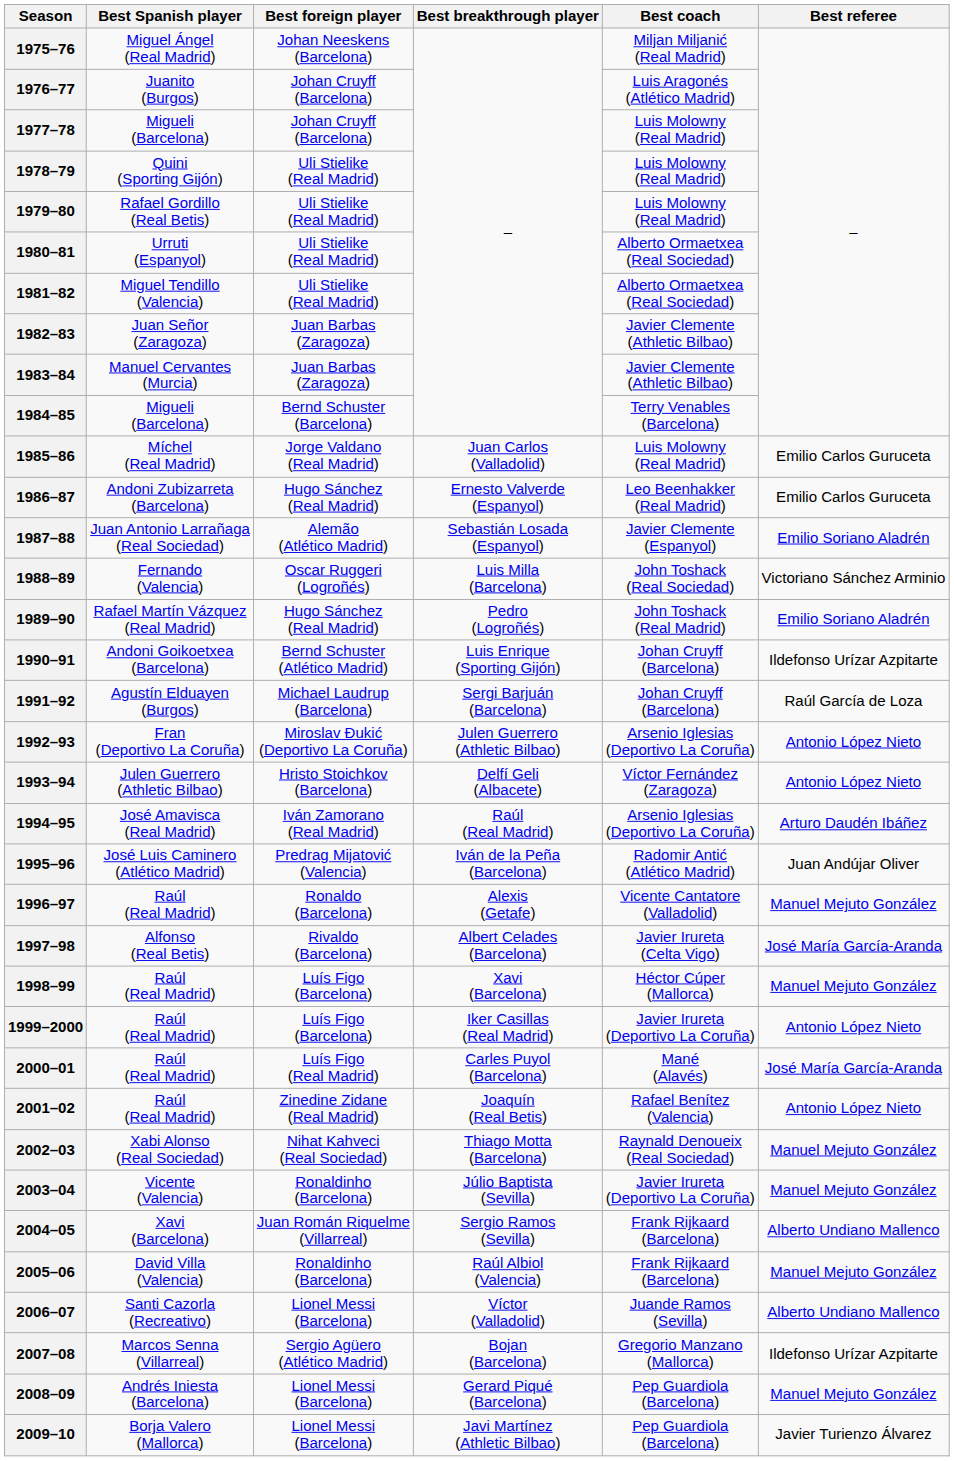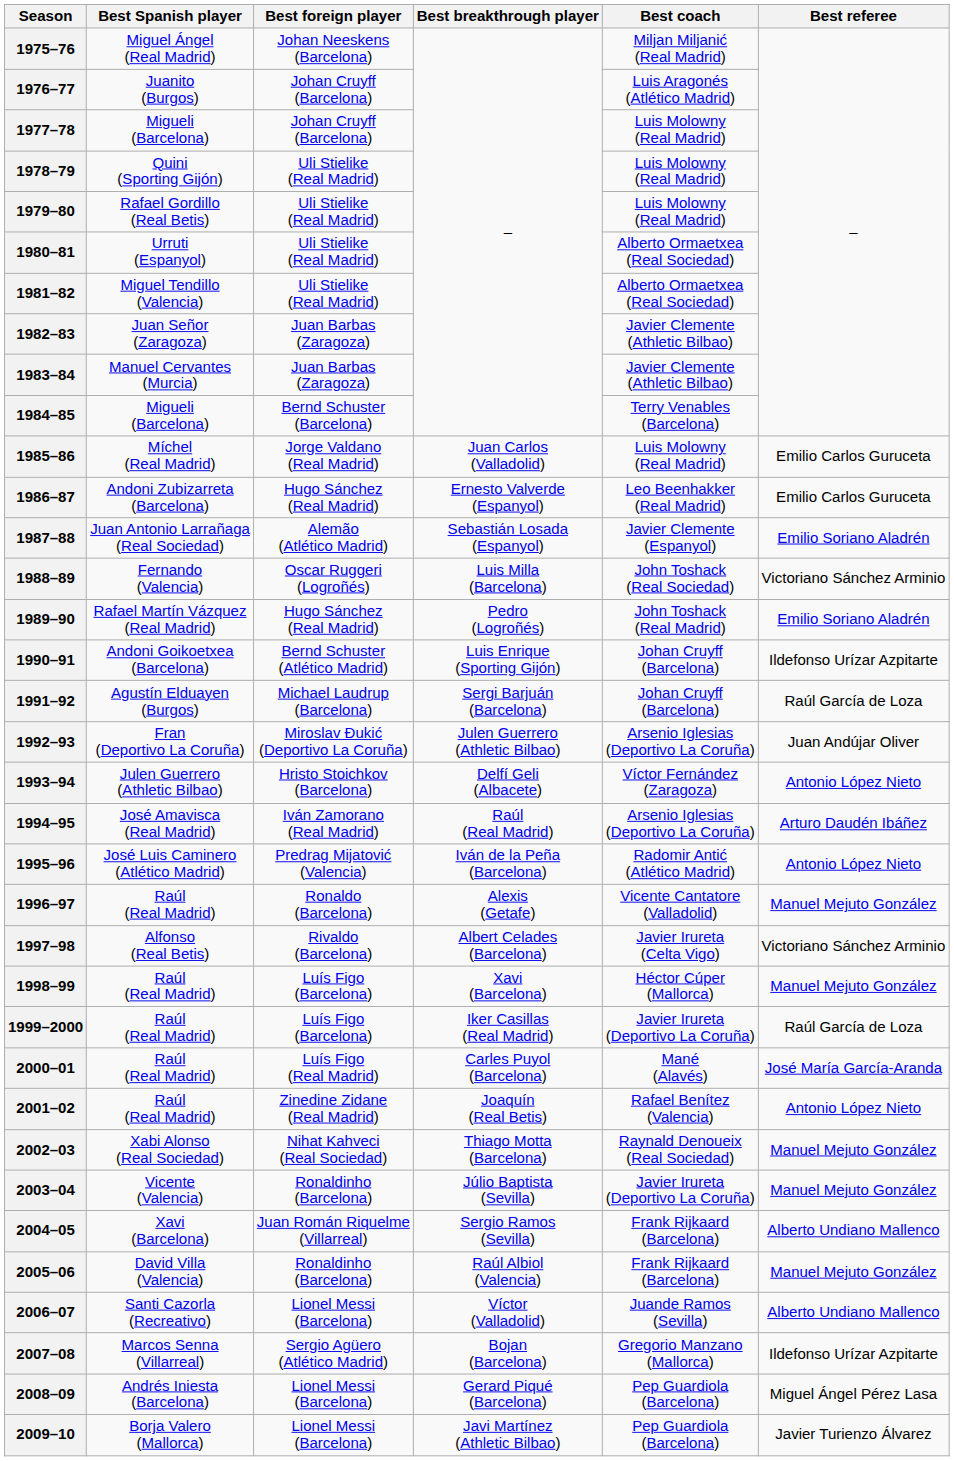 <table class="wikitable sortable" style="text-align=left">
 <tr>
 <th>Season</th>
 <th>Best Spanish player</th>
 <th>Best foreign player</th>
 <th>Best breakthrough player</th>
 <th>Best coach</th>
 <th>Best referee</th>
 </tr>
 <tr>
 <th style="text-align:center;">1975–76</th>
 <td align="center"><a href='#'>Miguel Ángel</a><br>(<a href='#'>Real Madrid</a>)</td>
 <td align="center"> <a href='#'>Johan Neeskens</a><br>(<a href='#'>Barcelona</a>)</td>
 <td rowspan="10" align="center">–</td>
 <td align="center"> <a href='#'>Miljan Miljanić</a> <br>(<a href='#'>Real Madrid</a>)</td>
 <td rowspan="10" align="center">–</td>
 </tr>
 <tr>
 <th style="text-align:center;">1976–77</th>
 <td align="center"><a href='#'>Juanito</a><br>(<a href='#'>Burgos</a>)</td>
 <td align="center"> <a href='#'>Johan Cruyff</a><br>(<a href='#'>Barcelona</a>)</td>
 <td align="center"> <a href='#'>Luis Aragonés</a><br>(<a href='#'>Atlético Madrid</a>)</td>
 </tr>
 <tr>
 <th style="text-align:center;">1977–78</th>
 <td align="center"><a href='#'>Migueli</a><br>(<a href='#'>Barcelona</a>)</td>
 <td align="center"> <a href='#'>Johan Cruyff</a><br>(<a href='#'>Barcelona</a>)</td>
 <td align="center"> <a href='#'>Luis Molowny</a><br>(<a href='#'>Real Madrid</a>)</td>
 </tr>
 <tr>
 <th style="text-align:center;">1978–79</th>
 <td align="center"><a href='#'>Quini</a><br>(<a href='#'>Sporting Gijón</a>)</td>
 <td align="center"> <a href='#'>Uli Stielike</a><br>(<a href='#'>Real Madrid</a>)</td>
 <td align="center"> <a href='#'>Luis Molowny</a><br>(<a href='#'>Real Madrid</a>)</td>
 </tr>
 <tr>
 <th style="text-align:center;">1979–80</th>
 <td align="center"><a href='#'>Rafael Gordillo</a><br>(<a href='#'>Real Betis</a>)</td>
 <td align="center"> <a href='#'>Uli Stielike</a><br>(<a href='#'>Real Madrid</a>)</td>
 <td align="center"> <a href='#'>Luis Molowny</a><br>(<a href='#'>Real Madrid</a>)</td>
 </tr>
 <tr>
 <th style="text-align:center;">1980–81</th>
 <td align="center"><a href='#'>Urruti</a><br>(<a href='#'>Espanyol</a>)</td>
 <td align="center"> <a href='#'>Uli Stielike</a><br>(<a href='#'>Real Madrid</a>)</td>
 <td align="center"> <a href='#'>Alberto Ormaetxea</a><br>(<a href='#'>Real Sociedad</a>)</td>
 </tr>
 <tr>
 <th style="text-align:center;">1981–82</th>
 <td align="center"><a href='#'>Miguel Tendillo</a><br>(<a href='#'>Valencia</a>)</td>
 <td align="center"> <a href='#'>Uli Stielike</a><br>(<a href='#'>Real Madrid</a>)</td>
 <td align="center"> <a href='#'>Alberto Ormaetxea</a><br>(<a href='#'>Real Sociedad</a>)</td>
 </tr>
 <tr>
 <th style="text-align:center;">1982–83</th>
 <td align="center"><a href='#'>Juan Señor</a><br>(<a href='#'>Zaragoza</a>)</td>
 <td align="center"> <a href='#'>Juan Barbas</a><br>(<a href='#'>Zaragoza</a>)</td>
 <td align="center"> <a href='#'>Javier Clemente</a><br>(<a href='#'>Athletic Bilbao</a>)</td>
 </tr>
 <tr>
 <th style="text-align:center;">1983–84</th>
 <td align="center"><a href='#'>Manuel Cervantes</a><br>(<a href='#'>Murcia</a>)</td>
 <td align="center"> <a href='#'>Juan Barbas</a><br>(<a href='#'>Zaragoza</a>)</td>
 <td align="center"> <a href='#'>Javier Clemente</a><br>(<a href='#'>Athletic Bilbao</a>)</td>
 </tr>
 <tr>
 <th style="text-align:center;">1984–85</th>
 <td align="center"><a href='#'>Migueli</a><br>(<a href='#'>Barcelona</a>)</td>
 <td align="center"> <a href='#'>Bernd Schuster</a><br>(<a href='#'>Barcelona</a>)</td>
 <td align="center"> <a href='#'>Terry Venables</a><br>(<a href='#'>Barcelona</a>)</td>
 </tr>
 <tr>
 <th style="text-align:center;">1985–86</th>
 <td align="center"><a href='#'>Míchel</a><br>(<a href='#'>Real Madrid</a>)</td>
 <td align="center"> <a href='#'>Jorge Valdano</a><br>(<a href='#'>Real Madrid</a>)</td>
 <td align="center"> <a href='#'>Juan Carlos</a><br>(<a href='#'>Valladolid</a>)</td>
 <td align="center"> <a href='#'>Luis Molowny</a><br>(<a href='#'>Real Madrid</a>)</td>
 <td align="center">Emilio Carlos Guruceta</td>
 </tr>
 <tr>
 <th style="text-align:center;">1986–87</th>
 <td align="center"><a href='#'>Andoni Zubizarreta</a><br>(<a href='#'>Barcelona</a>)</td>
 <td align="center"> <a href='#'>Hugo Sánchez</a><br>(<a href='#'>Real Madrid</a>)</td>
 <td align="center"> <a href='#'>Ernesto Valverde</a><br>(<a href='#'>Espanyol</a>)</td>
 <td align="center"> <a href='#'>Leo Beenhakker</a><br>(<a href='#'>Real Madrid</a>)</td>
 <td align="center">Emilio Carlos Guruceta</td>
 </tr>
 <tr>
 <th style="text-align:center;">1987–88</th>
 <td align="center"><a href='#'>Juan Antonio Larrañaga</a><br>(<a href='#'>Real Sociedad</a>)</td>
 <td align="center"> <a href='#'>Alemão</a><br>(<a href='#'>Atlético Madrid</a>)</td>
 <td align="center"> <a href='#'>Sebastián Losada</a><br>(<a href='#'>Espanyol</a>)</td>
 <td align="center"> <a href='#'>Javier Clemente</a><br>(<a href='#'>Espanyol</a>)</td>
 <td align="center"><a href='#'>Emilio Soriano Aladrén</a></td>
 </tr>
 <tr>
 <th style="text-align:center;">1988–89</th>
 <td align="center"><a href='#'>Fernando</a><br>(<a href='#'>Valencia</a>)</td>
 <td align="center"> <a href='#'>Oscar Ruggeri</a><br>(<a href='#'>Logroñés</a>)</td>
 <td align="center"> <a href='#'>Luis Milla</a><br>(<a href='#'>Barcelona</a>)</td>
 <td align="center"> <a href='#'>John Toshack</a><br>(<a href='#'>Real Sociedad</a>)</td>
 <td align="center">Victoriano Sánchez Arminio</td>
 </tr>
 <tr>
 <th style="text-align:center;">1989–90</th>
 <td align="center"><a href='#'>Rafael Martín Vázquez</a><br>(<a href='#'>Real Madrid</a>)</td>
 <td align="center"> <a href='#'>Hugo Sánchez</a><br>(<a href='#'>Real Madrid</a>)</td>
 <td align="center"> <a href='#'>Pedro</a><br>(<a href='#'>Logroñés</a>)</td>
 <td align="center"> <a href='#'>John Toshack</a><br>(<a href='#'>Real Madrid</a>)</td>
 <td align="center"><a href='#'>Emilio Soriano Aladrén</a></td>
 </tr>
 <tr>
 <th style="text-align:center;">1990–91</th>
 <td align="center"><a href='#'>Andoni Goikoetxea</a><br>(<a href='#'>Barcelona</a>)</td>
 <td align="center"> <a href='#'>Bernd Schuster</a><br>(<a href='#'>Atlético Madrid</a>)</td>
 <td align="center"> <a href='#'>Luis Enrique</a><br>(<a href='#'>Sporting Gijón</a>)</td>
 <td align="center"> <a href='#'>Johan Cruyff</a><br>(<a href='#'>Barcelona</a>)</td>
 <td align="center">Ildefonso Urízar Azpitarte</td>
 </tr>
 <tr>
 <th style="text-align:center;">1991–92</th>
 <td align="center"><a href='#'>Agustín Elduayen</a><br>(<a href='#'>Burgos</a>)</td>
 <td align="center"> <a href='#'>Michael Laudrup</a><br>(<a href='#'>Barcelona</a>)</td>
 <td align="center"> <a href='#'>Sergi Barjuán</a><br>(<a href='#'>Barcelona</a>)</td>
 <td align="center"> <a href='#'>Johan Cruyff</a><br>(<a href='#'>Barcelona</a>)</td>
 <td align="center">Raúl García de Loza</td>
 </tr>
 <tr>
 <th style="text-align:center;">1992–93</th>
 <td align="center"><a href='#'>Fran</a><br>(<a href='#'>Deportivo La Coruña</a>)</td>
 <td align="center"> <a href='#'>Miroslav Đukić</a><br>(<a href='#'>Deportivo La Coruña</a>)</td>
 <td align="center"> <a href='#'>Julen Guerrero</a><br>(<a href='#'>Athletic Bilbao</a>)</td>
 <td align="center"> <a href='#'>Arsenio Iglesias</a><br>(<a href='#'>Deportivo La Coruña</a>)</td>
-<td align="center"><a href='#'>Antonio López Nieto</a></td>
+<td align="center">Juan Andújar Oliver</td>
 </tr>
 <tr>
 <th style="text-align:center;">1993–94</th>
 <td align="center"><a href='#'>Julen Guerrero</a><br>(<a href='#'>Athletic Bilbao</a>)</td>
 <td align="center"> <a href='#'>Hristo Stoichkov</a><br>(<a href='#'>Barcelona</a>)</td>
 <td align="center"> <a href='#'>Delfí Geli</a><br>(<a href='#'>Albacete</a>)</td>
 <td align="center"> <a href='#'>Víctor Fernández</a><br>(<a href='#'>Zaragoza</a>)</td>
 <td align="center"><a href='#'>Antonio López Nieto</a></td>
 </tr>
 <tr>
 <th style="text-align:center;">1994–95</th>
 <td align="center"><a href='#'>José Amavisca</a><br>(<a href='#'>Real Madrid</a>)</td>
 <td align="center"> <a href='#'>Iván Zamorano</a><br>(<a href='#'>Real Madrid</a>)</td>
 <td align="center"> <a href='#'>Raúl</a><br>(<a href='#'>Real Madrid</a>)</td>
 <td align="center"> <a href='#'>Arsenio Iglesias</a><br>(<a href='#'>Deportivo La Coruña</a>)</td>
 <td align="center"><a href='#'>Arturo Daudén Ibáñez</a></td>
 </tr>
 <tr>
 <th style="text-align:center;">1995–96</th>
 <td align="center"><a href='#'>José Luis Caminero</a><br>(<a href='#'>Atlético Madrid</a>)</td>
 <td align="center"> <a href='#'>Predrag Mijatović</a><br>(<a href='#'>Valencia</a>)</td>
 <td align="center"> <a href='#'>Iván de la Peña</a><br>(<a href='#'>Barcelona</a>)</td>
 <td align="center"> <a href='#'>Radomir Antić</a><br>(<a href='#'>Atlético Madrid</a>)</td>
-<td align="center">Juan Andújar Oliver</td>
+<td align="center"><a href='#'>Antonio López Nieto</a></td>
 </tr>
 <tr>
 <th style="text-align:center;">1996–97</th>
 <td align="center"><a href='#'>Raúl</a><br>(<a href='#'>Real Madrid</a>)</td>
 <td align="center"> <a href='#'>Ronaldo</a><br>(<a href='#'>Barcelona</a>)</td>
 <td align="center"> <a href='#'>Alexis</a><br>(<a href='#'>Getafe</a>)</td>
 <td align="center"> <a href='#'>Vicente Cantatore</a><br>(<a href='#'>Valladolid</a>)</td>
 <td align="center"><a href='#'>Manuel Mejuto González</a></td>
 </tr>
 <tr>
 <th style="text-align:center;">1997–98</th>
 <td align="center"><a href='#'>Alfonso</a><br>(<a href='#'>Real Betis</a>)</td>
 <td align="center"> <a href='#'>Rivaldo</a><br>(<a href='#'>Barcelona</a>)</td>
 <td align="center"> <a href='#'>Albert Celades</a><br>(<a href='#'>Barcelona</a>)</td>
 <td align="center"> <a href='#'>Javier Irureta</a><br>(<a href='#'>Celta Vigo</a>)</td>
-<td align="center"><a href='#'>José María García-Aranda</a></td>
+<td align="center">Victoriano Sánchez Arminio</td>
 </tr>
 <tr>
 <th style="text-align:center;">1998–99</th>
 <td align="center"><a href='#'>Raúl</a><br>(<a href='#'>Real Madrid</a>)</td>
 <td align="center"> <a href='#'>Luís Figo</a><br>(<a href='#'>Barcelona</a>)</td>
 <td align="center"> <a href='#'>Xavi</a><br>(<a href='#'>Barcelona</a>)</td>
 <td align="center"> <a href='#'>Héctor Cúper</a><br>(<a href='#'>Mallorca</a>)</td>
 <td align="center"><a href='#'>Manuel Mejuto González</a></td>
 </tr>
 <tr>
 <th style="text-align:center;">1999–2000</th>
 <td align="center"><a href='#'>Raúl</a><br>(<a href='#'>Real Madrid</a>)</td>
 <td align="center"> <a href='#'>Luís Figo</a><br>(<a href='#'>Barcelona</a>)</td>
 <td align="center"> <a href='#'>Iker Casillas</a><br>(<a href='#'>Real Madrid</a>)</td>
 <td align="center"> <a href='#'>Javier Irureta</a><br>(<a href='#'>Deportivo La Coruña</a>)</td>
-<td align="center"><a href='#'>Antonio López Nieto</a></td>
+<td align="center">Raúl García de Loza</td>
 </tr>
 <tr>
 <th style="text-align:center;">2000–01</th>
 <td align="center"><a href='#'>Raúl</a><br>(<a href='#'>Real Madrid</a>)</td>
 <td align="center"> <a href='#'>Luís Figo</a><br>(<a href='#'>Real Madrid</a>)</td>
 <td align="center"> <a href='#'>Carles Puyol</a><br>(<a href='#'>Barcelona</a>)</td>
 <td align="center"> <a href='#'>Mané</a><br>(<a href='#'>Alavés</a>)</td>
 <td align="center"><a href='#'>José María García-Aranda</a></td>
 </tr>
 <tr>
 <th style="text-align:center;">2001–02</th>
 <td align="center"><a href='#'>Raúl</a><br>(<a href='#'>Real Madrid</a>)</td>
 <td align="center"> <a href='#'>Zinedine Zidane</a><br>(<a href='#'>Real Madrid</a>)</td>
 <td align="center"> <a href='#'>Joaquín</a><br>(<a href='#'>Real Betis</a>)</td>
 <td align="center"> <a href='#'>Rafael Benítez</a><br>(<a href='#'>Valencia</a>)</td>
 <td align="center"><a href='#'>Antonio López Nieto</a></td>
 </tr>
 <tr>
 <th style="text-align:center;">2002–03</th>
 <td align="center"><a href='#'>Xabi Alonso</a><br>(<a href='#'>Real Sociedad</a>)</td>
 <td align="center"> <a href='#'>Nihat Kahveci</a><br>(<a href='#'>Real Sociedad</a>)</td>
 <td align="center"> <a href='#'>Thiago Motta</a><br>(<a href='#'>Barcelona</a>)</td>
 <td align="center"> <a href='#'>Raynald Denoueix</a><br>(<a href='#'>Real Sociedad</a>)</td>
 <td align="center"><a href='#'>Manuel Mejuto González</a></td>
 </tr>
 <tr>
 <th style="text-align:center;">2003–04</th>
 <td align="center"><a href='#'>Vicente</a><br>(<a href='#'>Valencia</a>)</td>
 <td align="center"> <a href='#'>Ronaldinho</a><br>(<a href='#'>Barcelona</a>)</td>
 <td align="center"> <a href='#'>Júlio Baptista</a><br>(<a href='#'>Sevilla</a>)</td>
 <td align="center"> <a href='#'>Javier Irureta</a><br>(<a href='#'>Deportivo La Coruña</a>)</td>
 <td align="center"><a href='#'>Manuel Mejuto González</a></td>
 </tr>
 <tr>
 <th style="text-align:center;">2004–05</th>
 <td align="center"><a href='#'>Xavi</a><br>(<a href='#'>Barcelona</a>)</td>
 <td align="center"> <a href='#'>Juan Román Riquelme</a><br>(<a href='#'>Villarreal</a>)</td>
 <td align="center"> <a href='#'>Sergio Ramos</a><br>(<a href='#'>Sevilla</a>)</td>
 <td align="center"> <a href='#'>Frank Rijkaard</a><br>(<a href='#'>Barcelona</a>)</td>
 <td align="center"><a href='#'>Alberto Undiano Mallenco</a></td>
 </tr>
 <tr>
 <th style="text-align:center;">2005–06</th>
 <td align="center"><a href='#'>David Villa</a><br>(<a href='#'>Valencia</a>)</td>
 <td align="center"> <a href='#'>Ronaldinho</a><br>(<a href='#'>Barcelona</a>)</td>
 <td align="center"> <a href='#'>Raúl Albiol</a><br>(<a href='#'>Valencia</a>)</td>
 <td align="center"> <a href='#'>Frank Rijkaard</a><br>(<a href='#'>Barcelona</a>)</td>
 <td align="center"><a href='#'>Manuel Mejuto González</a></td>
 </tr>
 <tr>
 <th style="text-align:center;">2006–07</th>
 <td align="center"><a href='#'>Santi Cazorla</a><br>(<a href='#'>Recreativo</a>)</td>
 <td align="center"> <a href='#'>Lionel Messi</a><br>(<a href='#'>Barcelona</a>)</td>
 <td align="center"> <a href='#'>Víctor</a><br>(<a href='#'>Valladolid</a>)</td>
 <td align="center"> <a href='#'>Juande Ramos</a><br>(<a href='#'>Sevilla</a>)</td>
 <td align="center"><a href='#'>Alberto Undiano Mallenco</a></td>
 </tr>
 <tr>
 <th style="text-align:center;">2007–08</th>
 <td align="center"><a href='#'>Marcos Senna</a><br>(<a href='#'>Villarreal</a>)</td>
 <td align="center"> <a href='#'>Sergio Agüero</a><br>(<a href='#'>Atlético Madrid</a>)</td>
 <td align="center"> <a href='#'>Bojan</a><br>(<a href='#'>Barcelona</a>)</td>
 <td align="center"> <a href='#'>Gregorio Manzano</a><br>(<a href='#'>Mallorca</a>)</td>
 <td align="center">Ildefonso Urízar Azpitarte</td>
 </tr>
 <tr>
 <th style="text-align:center;">2008–09</th>
 <td align="center"><a href='#'>Andrés Iniesta</a><br>(<a href='#'>Barcelona</a>)</td>
 <td align="center"> <a href='#'>Lionel Messi</a><br>(<a href='#'>Barcelona</a>)</td>
 <td align="center"> <a href='#'>Gerard Piqué</a><br>(<a href='#'>Barcelona</a>)</td>
 <td align="center"> <a href='#'>Pep Guardiola</a><br>(<a href='#'>Barcelona</a>)</td>
-<td align="center"><a href='#'>Manuel Mejuto González</a></td>
+<td align="center">Miguel Ángel Pérez Lasa</td>
 </tr>
 <tr>
 <th style="text-align:center;">2009–10</th>
 <td align="center"><a href='#'>Borja Valero</a><br>(<a href='#'>Mallorca</a>)</td>
 <td align="center"> <a href='#'>Lionel Messi</a><br>(<a href='#'>Barcelona</a>)</td>
 <td align="center"> <a href='#'>Javi Martínez</a><br>(<a href='#'>Athletic Bilbao</a>)</td>
 <td align="center"> <a href='#'>Pep Guardiola</a><br>(<a href='#'>Barcelona</a>)</td>
 <td align="center">Javier Turienzo Álvarez</td>
 </tr>
 </table>
